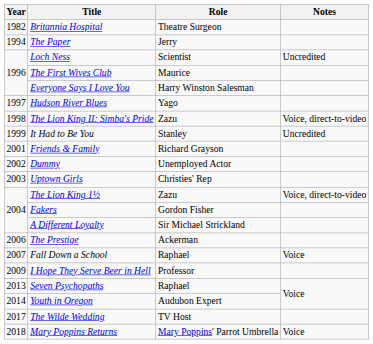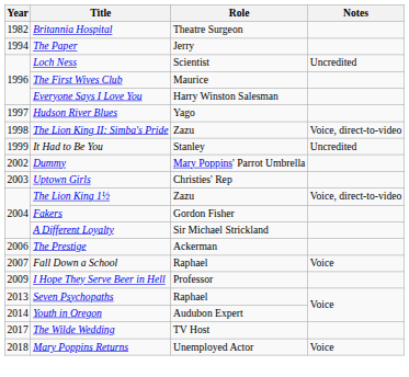 <table class="wikitable sortable">
 <tr>
 <th>Year</th>
 <th>Title</th>
 <th>Role</th>
 <th class="unsortable">Notes</th>
 </tr>
 <tr>
 <td>1982</td>
 <td><em><a href='#'>Britannia Hospital</a></em></td>
 <td>Theatre Surgeon</td>
 <td></td>
 </tr>
 <tr>
 <td>1994</td>
 <td data-sort-value="Paper, The"><em><a href='#'>The Paper</a></em></td>
 <td>Jerry</td>
 <td></td>
 </tr>
 <tr>
 <td rowspan=3>1996</td>
 <td><em><a href='#'>Loch Ness</a></em></td>
 <td>Scientist</td>
 <td>Uncredited</td>
 </tr>
 <tr>
 <td data-sort-value="First Wives Club, The"><em><a href='#'>The First Wives Club</a></em></td>
 <td>Maurice</td>
 <td></td>
 </tr>
 <tr>
 <td><em><a href='#'>Everyone Says I Love You</a></em></td>
 <td>Harry Winston Salesman</td>
 <td></td>
 </tr>
 <tr>
 <td>1997</td>
 <td><em><a href='#'>Hudson River Blues</a></em></td>
 <td>Yago</td>
 <td></td>
 </tr>
 <tr>
 <td>1998</td>
 <td data-sort-value="Lion King II: Simba's Pride, The"><em><a href='#'>The Lion King II: Simba's Pride</a></em></td>
 <td>Zazu</td>
 <td>Voice, direct-to-video</td>
 </tr>
 <tr>
 <td>1999</td>
 <td><em>It Had to Be You</em></td>
 <td>Stanley</td>
 <td>Uncredited</td>
 </tr>
 <tr>
-<td>2001</td>
-<td><em><a href='#'>Friends & Family</a></em></td>
-<td>Richard Grayson</td>
-<td></td>
-</tr>
-<tr>
 <td>2002</td>
 <td><em><a href='#'>Dummy</a></em></td>
-<td>Unemployed Actor</td>
+<td><a href='#'>Mary Poppins</a>' Parrot Umbrella</td>
 <td></td>
 </tr>
 <tr>
 <td>2003</td>
 <td><em><a href='#'>Uptown Girls</a></em></td>
 <td>Christies' Rep</td>
 <td></td>
 </tr>
 <tr>
 <td rowspan=3>2004</td>
 <td data-sort-value="Lion King 1½, The"><em><a href='#'>The Lion King 1½</a></em></td>
 <td>Zazu</td>
 <td>Voice, direct-to-video</td>
 </tr>
 <tr>
 <td><em><a href='#'>Fakers</a></em></td>
 <td>Gordon Fisher</td>
 <td></td>
 </tr>
 <tr>
 <td data-sort-value="Different Loyalty, A"><em><a href='#'>A Different Loyalty</a></em></td>
 <td>Sir Michael Strickland</td>
 <td></td>
 </tr>
 <tr>
 <td>2006</td>
 <td data-sort-value="Prestige, The"><em><a href='#'>The Prestige</a></em></td>
 <td>Ackerman</td>
 <td></td>
 </tr>
 <tr>
 <td>2007</td>
 <td><em>Fall Down a School</em></td>
 <td>Raphael</td>
 <td>Voice</td>
 </tr>
 <tr>
 <td>2009</td>
 <td><em><a href='#'>I Hope They Serve Beer in Hell</a></em></td>
 <td>Professor</td>
 <td></td>
 </tr>
 <tr>
 <td>2013</td>
 <td><em><a href='#'>Seven Psychopaths</a></em></td>
 <td>Raphael</td>
 <td rowspan="2">Voice</td>
 </tr>
 <tr>
 <td>2014</td>
 <td><em><a href='#'>Youth in Oregon</a></em></td>
 <td>Audubon Expert</td>
 </tr>
 <tr>
 <td>2017</td>
 <td data-sort-value="Wilde Wedding, The"><em><a href='#'>The Wilde Wedding</a></em></td>
 <td>TV Host</td>
 <td></td>
 </tr>
 <tr>
 <td>2018</td>
 <td><em><a href='#'>Mary Poppins Returns</a></em></td>
-<td><a href='#'>Mary Poppins</a>' Parrot Umbrella</td>
+<td>Unemployed Actor</td>
 <td>Voice</td>
 </tr>
 </table>
